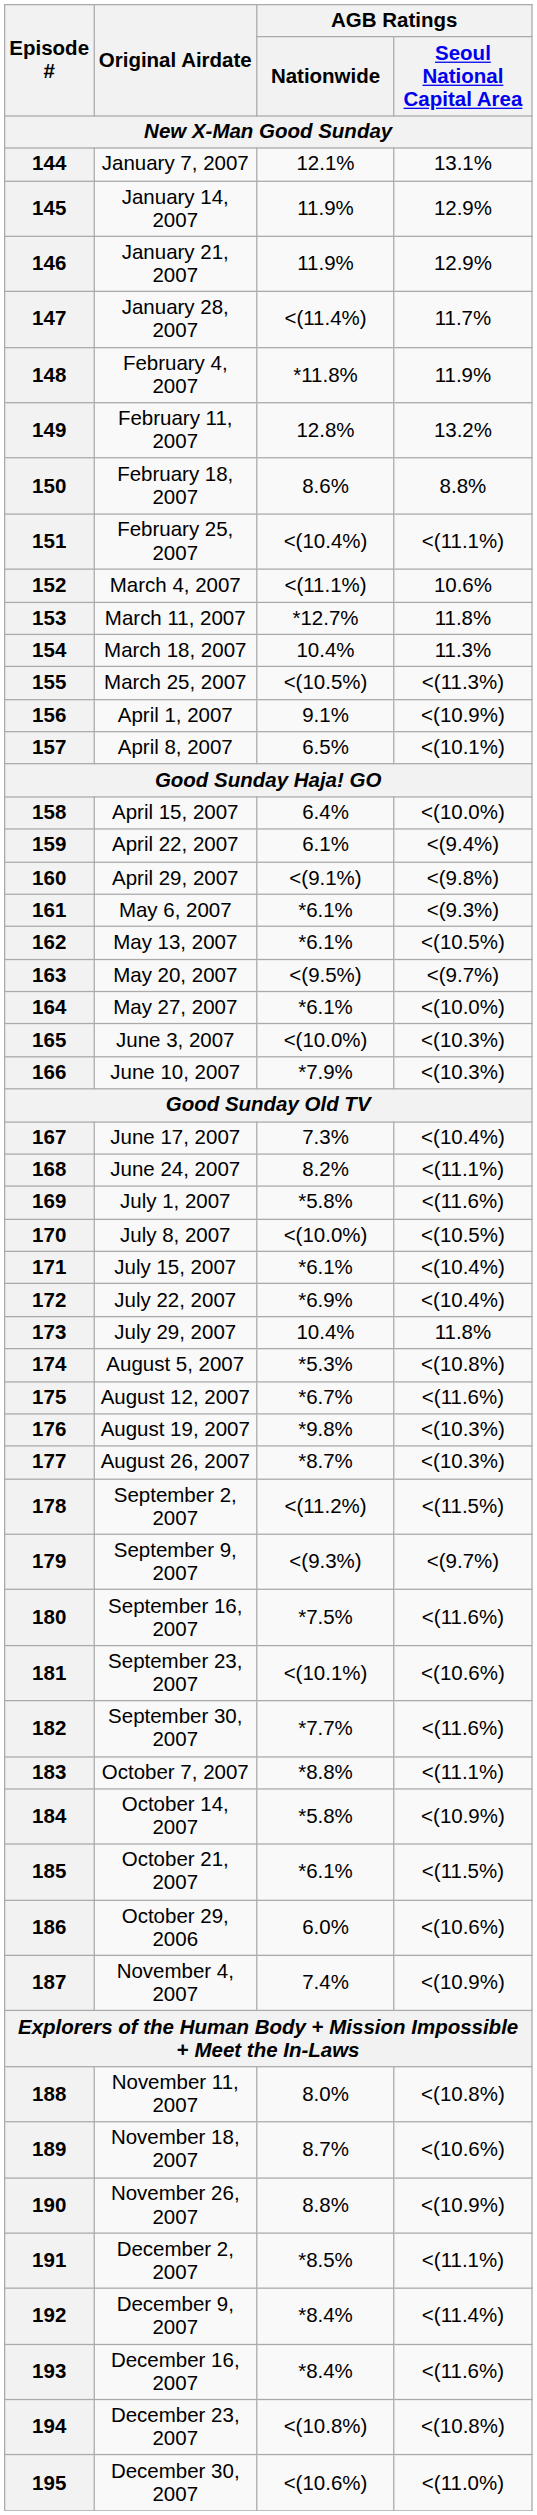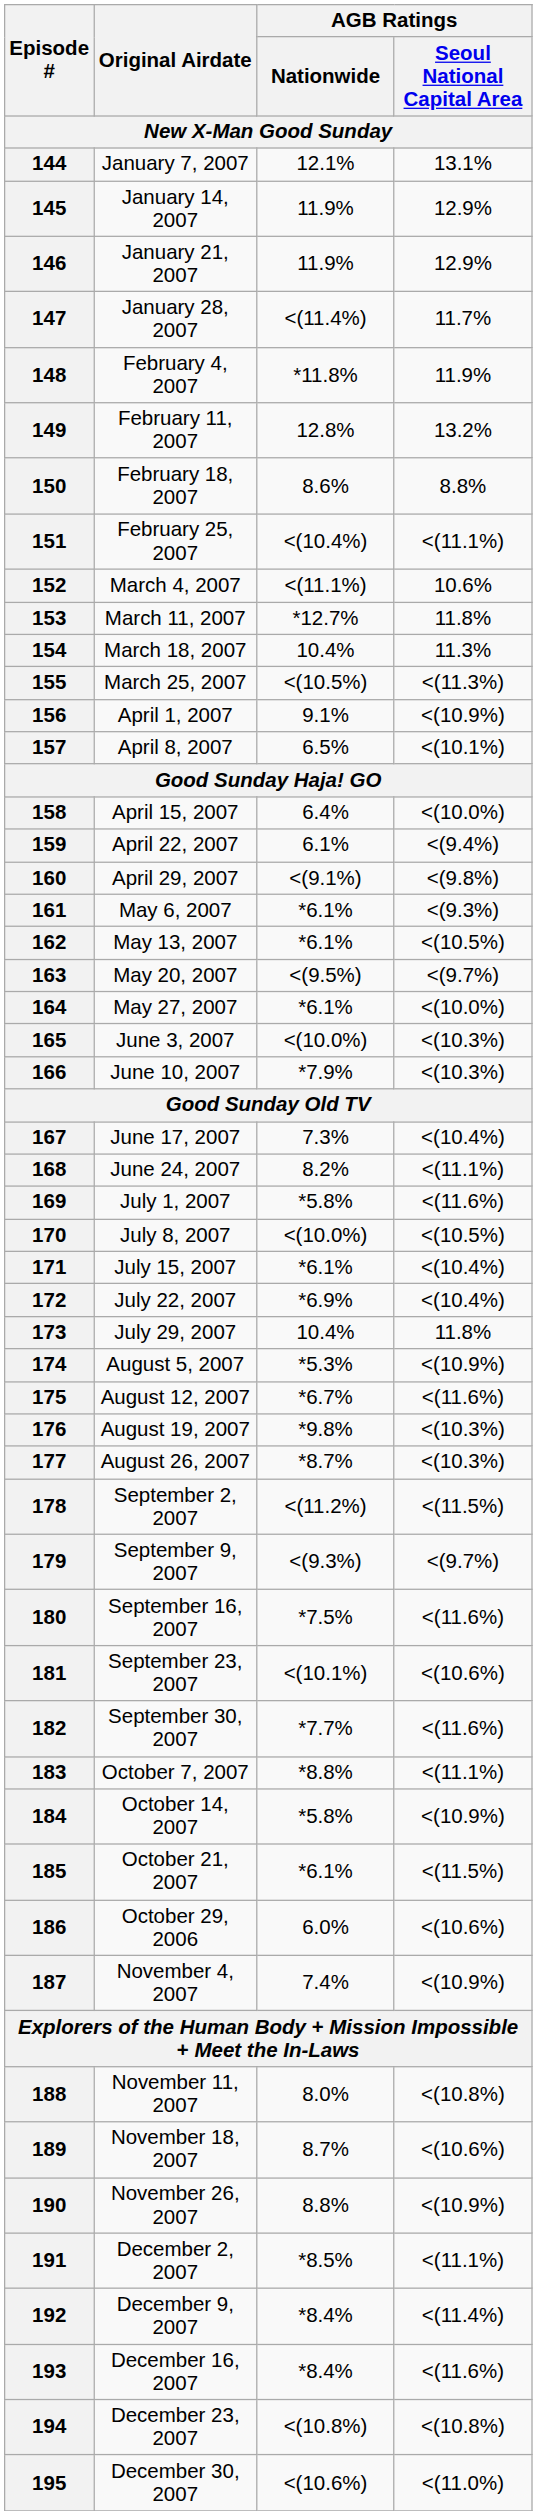 <table class=wikitable style="text-align:center">
 <tr>
 <th rowspan="2" style="width:40px;">Episode #</th>
 <th rowspan="2" style="width:120px;">Original Airdate</th>
 <th colspan="2">AGB Ratings</th>
 </tr>
 <tr>
 <th width=100>Nationwide</th>
 <th width=100><a href='#'>Seoul National Capital Area</a></th>
 </tr>
 <tr>
 <th colspan="4"><em>New X-Man Good Sunday</em></th>
 </tr>
 <tr>
 <th>144</th>
 <td>January 7, 2007</td>
 <td>12.1%</td>
 <td>13.1%</td>
 </tr>
 <tr>
 <th>145</th>
 <td>January 14, 2007</td>
 <td>11.9%</td>
 <td>12.9%</td>
 </tr>
 <tr>
 <th>146</th>
 <td>January 21, 2007</td>
 <td>11.9%</td>
 <td>12.9%</td>
 </tr>
 <tr>
 <th>147</th>
 <td>January 28, 2007</td>
 <td><(11.4%)</td>
 <td>11.7%</td>
 </tr>
 <tr>
 <th>148</th>
 <td>February 4, 2007</td>
 <td>*11.8%</td>
 <td>11.9%</td>
 </tr>
 <tr>
 <th>149</th>
 <td>February 11, 2007</td>
 <td>12.8%</td>
 <td>13.2%</td>
 </tr>
 <tr>
 <th>150</th>
 <td>February 18, 2007</td>
 <td>8.6%</td>
 <td>8.8%</td>
 </tr>
 <tr>
 <th>151</th>
 <td>February 25, 2007</td>
 <td><(10.4%)</td>
 <td><(11.1%)</td>
 </tr>
 <tr>
 <th>152</th>
 <td>March 4, 2007</td>
 <td><(11.1%)</td>
 <td>10.6%</td>
 </tr>
 <tr>
 <th>153</th>
 <td>March 11, 2007</td>
 <td>*12.7%</td>
 <td>11.8%</td>
 </tr>
 <tr>
 <th>154</th>
 <td>March 18, 2007</td>
 <td>10.4%</td>
 <td>11.3%</td>
 </tr>
 <tr>
 <th>155</th>
 <td>March 25, 2007</td>
 <td><(10.5%)</td>
 <td><(11.3%)</td>
 </tr>
 <tr>
 <th>156</th>
 <td>April 1, 2007</td>
 <td>9.1%</td>
 <td><(10.9%)</td>
 </tr>
 <tr>
 <th>157</th>
 <td>April 8, 2007</td>
 <td>6.5%</td>
 <td><(10.1%)</td>
 </tr>
 <tr>
 <th colspan="4"><em>Good Sunday Haja! GO</em></th>
 </tr>
 <tr>
 <th>158</th>
 <td>April 15, 2007</td>
 <td>6.4%</td>
 <td><(10.0%)</td>
 </tr>
 <tr>
 <th>159</th>
 <td>April 22, 2007</td>
 <td>6.1%</td>
 <td><(9.4%)</td>
 </tr>
 <tr>
 <th>160</th>
 <td>April 29, 2007</td>
 <td><(9.1%)</td>
 <td><(9.8%)</td>
 </tr>
 <tr>
 <th>161</th>
 <td>May 6, 2007</td>
 <td>*6.1%</td>
 <td><(9.3%)</td>
 </tr>
 <tr>
 <th>162</th>
 <td>May 13, 2007</td>
 <td>*6.1%</td>
 <td><(10.5%)</td>
 </tr>
 <tr>
 <th>163</th>
 <td>May 20, 2007</td>
 <td><(9.5%)</td>
 <td><(9.7%)</td>
 </tr>
 <tr>
 <th>164</th>
 <td>May 27, 2007</td>
 <td>*6.1%</td>
 <td><(10.0%)</td>
 </tr>
 <tr>
 <th>165</th>
 <td>June 3, 2007</td>
 <td><(10.0%)</td>
 <td><(10.3%)</td>
 </tr>
 <tr>
 <th>166</th>
 <td>June 10, 2007</td>
 <td>*7.9%</td>
 <td><(10.3%)</td>
 </tr>
 <tr>
 <th colspan="4"><em>Good Sunday Old TV</em></th>
 </tr>
 <tr>
 <th>167</th>
 <td>June 17, 2007</td>
 <td>7.3%</td>
 <td><(10.4%)</td>
 </tr>
 <tr>
 <th>168</th>
 <td>June 24, 2007</td>
 <td>8.2%</td>
 <td><(11.1%)</td>
 </tr>
 <tr>
 <th>169</th>
 <td>July 1, 2007</td>
 <td>*5.8%</td>
 <td><(11.6%)</td>
 </tr>
 <tr>
 <th>170</th>
 <td>July 8, 2007</td>
 <td><(10.0%)</td>
 <td><(10.5%)</td>
 </tr>
 <tr>
 <th>171</th>
 <td>July 15, 2007</td>
 <td>*6.1%</td>
 <td><(10.4%)</td>
 </tr>
 <tr>
 <th>172</th>
 <td>July 22, 2007</td>
 <td>*6.9%</td>
 <td><(10.4%)</td>
 </tr>
 <tr>
 <th>173</th>
 <td>July 29, 2007</td>
 <td>10.4%</td>
 <td>11.8%</td>
 </tr>
 <tr>
 <th>174</th>
 <td>August 5, 2007</td>
 <td>*5.3%</td>
-<td><(10.8%)</td>
+<td><(10.9%)</td>
 </tr>
 <tr>
 <th>175</th>
 <td>August 12, 2007</td>
 <td>*6.7%</td>
 <td><(11.6%)</td>
 </tr>
 <tr>
 <th>176</th>
 <td>August 19, 2007</td>
 <td>*9.8%</td>
 <td><(10.3%)</td>
 </tr>
 <tr>
 <th>177</th>
 <td>August 26, 2007</td>
 <td>*8.7%</td>
 <td><(10.3%)</td>
 </tr>
 <tr>
 <th>178</th>
 <td>September 2, 2007</td>
 <td><(11.2%)</td>
 <td><(11.5%)</td>
 </tr>
 <tr>
 <th>179</th>
 <td>September 9, 2007</td>
 <td><(9.3%)</td>
 <td><(9.7%)</td>
 </tr>
 <tr>
 <th>180</th>
 <td>September 16, 2007</td>
 <td>*7.5%</td>
 <td><(11.6%)</td>
 </tr>
 <tr>
 <th>181</th>
 <td>September 23, 2007</td>
 <td><(10.1%)</td>
 <td><(10.6%)</td>
 </tr>
 <tr>
 <th>182</th>
 <td>September 30, 2007</td>
 <td>*7.7%</td>
 <td><(11.6%)</td>
 </tr>
 <tr>
 <th>183</th>
 <td>October 7, 2007</td>
 <td>*8.8%</td>
 <td><(11.1%)</td>
 </tr>
 <tr>
 <th>184</th>
 <td>October 14, 2007</td>
 <td>*5.8%</td>
 <td><(10.9%)</td>
 </tr>
 <tr>
 <th>185</th>
 <td>October 21, 2007</td>
 <td>*6.1%</td>
 <td><(11.5%)</td>
 </tr>
 <tr>
 <th>186</th>
 <td>October 29, 2006</td>
 <td>6.0%</td>
 <td><(10.6%)</td>
 </tr>
 <tr>
 <th>187</th>
 <td>November 4, 2007</td>
 <td>7.4%</td>
 <td><(10.9%)</td>
 </tr>
 <tr>
 <th colspan="4"><em>Explorers of the Human Body</em> + <em>Mission Impossible</em> + <em>Meet the In-Laws</em></th>
 </tr>
 <tr>
 <th>188</th>
 <td>November 11, 2007</td>
 <td>8.0%</td>
 <td><(10.8%)</td>
 </tr>
 <tr>
 <th>189</th>
 <td>November 18, 2007</td>
 <td>8.7%</td>
 <td><(10.6%)</td>
 </tr>
 <tr>
 <th>190</th>
 <td>November 26, 2007</td>
 <td>8.8%</td>
 <td><(10.9%)</td>
 </tr>
 <tr>
 <th>191</th>
 <td>December 2, 2007</td>
 <td>*8.5%</td>
 <td><(11.1%)</td>
 </tr>
 <tr>
 <th>192</th>
 <td>December 9, 2007</td>
 <td>*8.4%</td>
 <td><(11.4%)</td>
 </tr>
 <tr>
 <th>193</th>
 <td>December 16, 2007</td>
 <td>*8.4%</td>
 <td><(11.6%)</td>
 </tr>
 <tr>
 <th>194</th>
 <td>December 23, 2007</td>
 <td><(10.8%)</td>
 <td><(10.8%)</td>
 </tr>
 <tr>
 <th>195</th>
 <td>December 30, 2007</td>
 <td><(10.6%)</td>
 <td><(11.0%)</td>
 </tr>
 </table>
